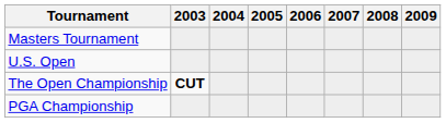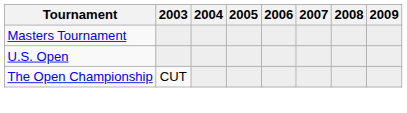 <table class="wikitable" style="font-size:95%;text-align:center;">
 <tr>
 <th>Tournament</th>
 <th>2003</th>
 <th>2004</th>
 <th>2005</th>
 <th>2006</th>
 <th>2007</th>
 <th>2008</th>
 <th>2009</th>
 </tr>
 <tr>
 <td align=left><a href='#'>Masters Tournament</a></td>
 <td style="background:#eeeeee;"></td>
 <td style="background:#eeeeee;"></td>
 <td style="background:#eeeeee;"></td>
 <td style="background:#eeeeee;"></td>
 <td style="background:#eeeeee;"></td>
 <td style="background:#eeeeee;"></td>
 <td style="background:#eeeeee;"></td>
 </tr>
 <tr>
 <td align=left><a href='#'>U.S. Open</a></td>
 <td style="background:#eeeeee;"></td>
 <td style="background:#eeeeee;"></td>
 <td style="background:#eeeeee;"></td>
 <td style="background:#eeeeee;"></td>
 <td style="background:#eeeeee;"></td>
 <td style="background:#eeeeee;"></td>
 <td style="background:#eeeeee;"></td>
 </tr>
 <tr>
 <td align=left><a href='#'>The Open Championship</a></td>
-<td><strong>CUT</strong></td>
-<td style="background:#eeeeee;"></td>
-<td style="background:#eeeeee;"></td>
-<td style="background:#eeeeee;"></td>
-<td style="background:#eeeeee;"></td>
-<td style="background:#eeeeee;"></td>
-<td style="background:#eeeeee;"></td>
-</tr>
-<tr>
-<td align=left><a href='#'>PGA Championship</a></td>
-<td style="background:#eeeeee;"></td>
+<td>CUT</td>
 <td style="background:#eeeeee;"></td>
 <td style="background:#eeeeee;"></td>
 <td style="background:#eeeeee;"></td>
 <td style="background:#eeeeee;"></td>
 <td style="background:#eeeeee;"></td>
 <td style="background:#eeeeee;"></td>
 </tr>
 </table>
